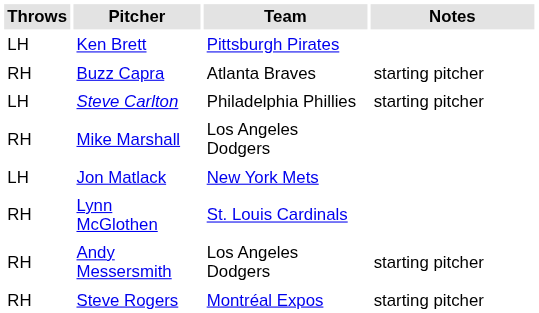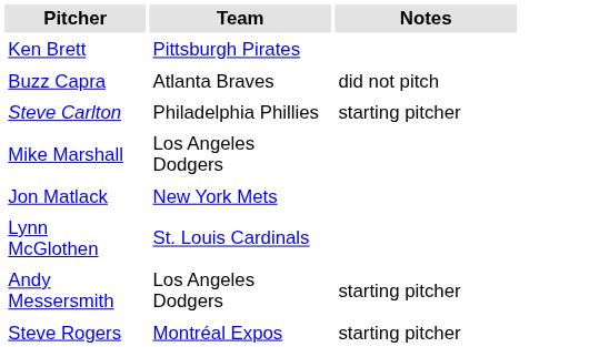 <table border="0" cellspacing="3" cellpadding="3">
 <tr style="background: #e3e3e3;">
-<th width="50">Throws</th>
 <th width="115">Pitcher</th>
 <th width="150">Team</th>
 <th width="150">Notes</th>
 </tr>
 <tr>
-<td>LH</td>
 <td><a href='#'>Ken Brett</a></td>
 <td><a href='#'>Pittsburgh Pirates</a></td>
 <td></td>
 </tr>
 <tr>
-<td>RH</td>
 <td><a href='#'>Buzz Capra</a></td>
 <td>Atlanta Braves</td>
-<td>starting pitcher</td>
+<td>did not pitch</td>
 </tr>
 <tr>
-<td>LH</td>
 <td><em><a href='#'>Steve Carlton</a></em></td>
 <td>Philadelphia Phillies</td>
 <td>starting pitcher</td>
 </tr>
 <tr>
-<td>RH</td>
 <td><a href='#'>Mike Marshall</a></td>
 <td>Los Angeles Dodgers</td>
 <td></td>
 </tr>
 <tr>
-<td>LH</td>
 <td><a href='#'>Jon Matlack</a></td>
 <td><a href='#'>New York Mets</a></td>
 <td></td>
 </tr>
 <tr>
-<td>RH</td>
 <td><a href='#'>Lynn McGlothen</a></td>
 <td><a href='#'>St. Louis Cardinals</a></td>
 <td></td>
 </tr>
 <tr>
-<td>RH</td>
 <td><a href='#'>Andy Messersmith</a></td>
 <td>Los Angeles Dodgers</td>
 <td>starting pitcher</td>
 </tr>
 <tr>
-<td>RH</td>
 <td><a href='#'>Steve Rogers</a></td>
 <td><a href='#'>Montréal Expos</a></td>
 <td>starting pitcher</td>
 </tr>
 </table>
